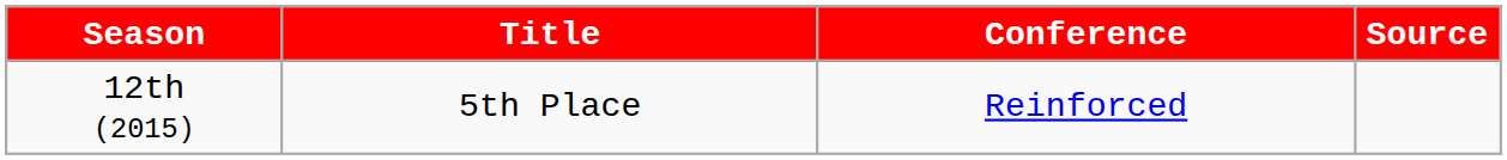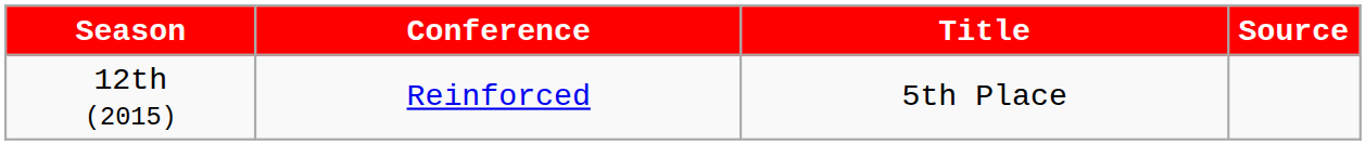 <table class="wikitable">
 <tr>
 <th width=100px style= "background: red; color: white; text-align: center">Season</th>
+<th width=200px style= "background: red; color: white; text-align: center">Conference</th>
 <th width=200px style= "background: red; color: white; text-align: center">Title</th>
-<th width=200px style= "background: red; color: white; text-align: center">Conference</th>
 <th width=50px style= "background: red; color: white; text-align: center">Source</th>
 </tr>
 <tr align=center>
 <td>12th<br><small>(2015)</small></td>
+<td><a href='#'>Reinforced</a></td>
 <td>5th Place</td>
-<td><a href='#'>Reinforced</a></td>
 <td></td>
 </tr>
 </table>
